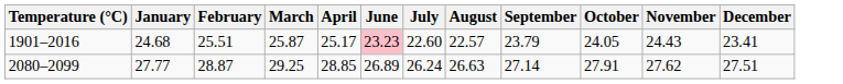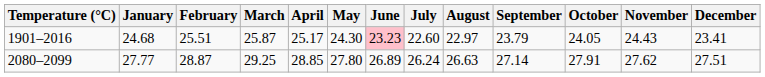 <table class="wikitable">
 <tr>
 <th>Temperature (°C)</th>
 <th>January</th>
 <th>February</th>
 <th>March</th>
 <th>April</th>
+<th>May</th>
 <th>June</th>
 <th>July</th>
 <th>August</th>
 <th>September</th>
 <th>October</th>
 <th>November</th>
 <th>December</th>
 </tr>
 <tr>
 <td>1901–2016</td>
 <td>24.68</td>
 <td>25.51</td>
 <td>25.87</td>
 <td>25.17</td>
+<td>24.30</td>
 <td style="background: pink;">23.23</td>
 <td>22.60</td>
-<td>22.57</td>
+<td>22.97</td>
 <td>23.79</td>
 <td>24.05</td>
 <td>24.43</td>
 <td>23.41</td>
 </tr>
 <tr>
 <td>2080–2099</td>
 <td>27.77</td>
 <td>28.87</td>
 <td>29.25</td>
 <td>28.85</td>
+<td>27.80</td>
 <td>26.89</td>
 <td>26.24</td>
 <td>26.63</td>
 <td>27.14</td>
 <td>27.91</td>
 <td>27.62</td>
 <td>27.51</td>
 </tr>
 </table>
